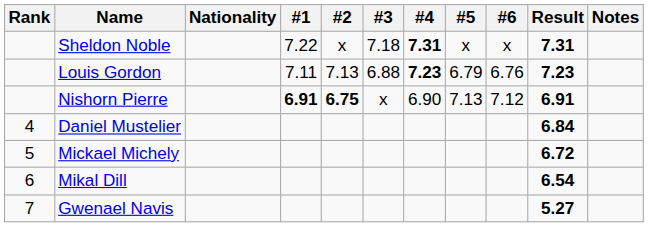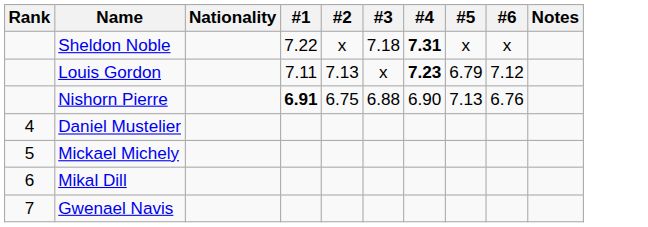 <table class="wikitable sortable" style="text-align:center">
 <tr>
 <th>Rank</th>
 <th>Name</th>
 <th>Nationality</th>
 <th>#1</th>
 <th>#2</th>
 <th>#3</th>
 <th>#4</th>
 <th>#5</th>
 <th>#6</th>
-<th>Result</th>
 <th>Notes</th>
 </tr>
 <tr>
 <td></td>
 <td align=left><a href='#'>Sheldon Noble</a></td>
 <td align=left></td>
 <td>7.22</td>
 <td>x</td>
 <td>7.18</td>
 <td><strong>7.31</strong></td>
 <td>x</td>
 <td>x</td>
-<td><strong>7.31</strong></td>
 <td></td>
 </tr>
 <tr>
 <td></td>
 <td align=left><a href='#'>Louis Gordon</a></td>
 <td align=left></td>
 <td>7.11</td>
 <td>7.13</td>
-<td>6.88</td>
+<td>x</td>
 <td><strong>7.23</strong></td>
 <td>6.79</td>
-<td>6.76</td>
-<td><strong>7.23</strong></td>
+<td>7.12</td>
 <td></td>
 </tr>
 <tr>
 <td></td>
 <td align=left><a href='#'>Nishorn Pierre</a></td>
 <td align=left></td>
 <td><strong>6.91</strong></td>
-<td><strong>6.75</strong></td>
-<td>x</td>
+<td>6.75</td>
+<td>6.88</td>
 <td>6.90</td>
 <td>7.13</td>
-<td>7.12</td>
-<td><strong>6.91</strong></td>
+<td>6.76</td>
 <td></td>
 </tr>
 <tr>
 <td>4</td>
 <td align=left><a href='#'>Daniel Mustelier</a></td>
 <td align=left></td>
 <td></td>
 <td></td>
 <td></td>
 <td></td>
 <td></td>
 <td></td>
-<td><strong>6.84</strong></td>
 <td></td>
 </tr>
 <tr>
 <td>5</td>
 <td align=left><a href='#'>Mickael Michely</a></td>
 <td align=left></td>
 <td></td>
 <td></td>
 <td></td>
 <td></td>
 <td></td>
 <td></td>
-<td><strong>6.72</strong></td>
 <td></td>
 </tr>
 <tr>
 <td>6</td>
 <td align=left><a href='#'>Mikal Dill</a></td>
 <td align=left></td>
 <td></td>
 <td></td>
 <td></td>
 <td></td>
 <td></td>
 <td></td>
-<td><strong>6.54</strong></td>
 <td></td>
 </tr>
 <tr>
 <td>7</td>
 <td align=left><a href='#'>Gwenael Navis</a></td>
 <td align=left></td>
 <td></td>
 <td></td>
 <td></td>
 <td></td>
 <td></td>
 <td></td>
-<td><strong>5.27</strong></td>
 <td></td>
 </tr>
 </table>
